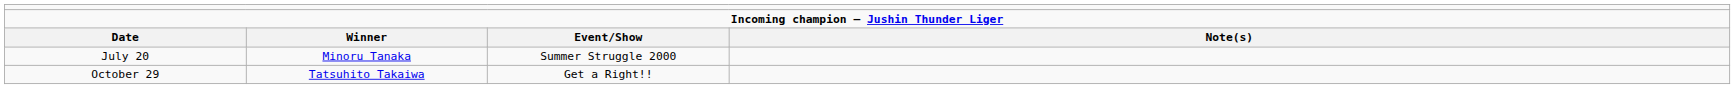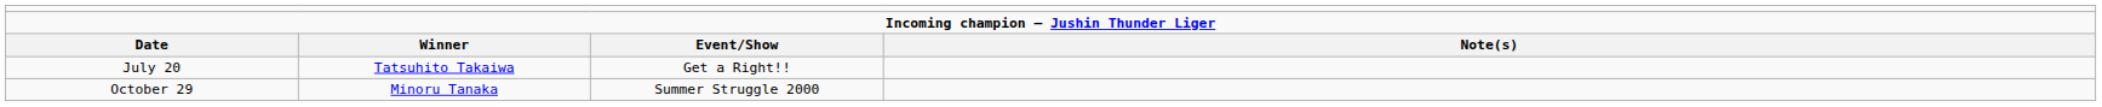 <table class="wikitable" style="text-align:center; width:100%;">
 <tr>
 <td colspan="5"></td>
 </tr>
 <tr>
 <td colspan="5"><strong>Incoming champion – <a href='#'>Jushin Thunder Liger</a></strong></td>
 </tr>
 <tr>
 <th width=14%>Date</th>
 <th width=14%>Winner</th>
 <th width=14%>Event/Show</th>
 <th width=58%>Note(s)</th>
 </tr>
 <tr>
 <td>July 20</td>
+<td><a href='#'>Tatsuhito Takaiwa</a></td>
+<td>Get a Right!!</td>
+<td align="left"></td>
+</tr>
+<tr>
+<td>October 29</td>
 <td><a href='#'>Minoru Tanaka</a></td>
 <td>Summer Struggle 2000</td>
 <td align="left"></td>
 </tr>
-<tr>
-<td>October 29</td>
-<td><a href='#'>Tatsuhito Takaiwa</a></td>
-<td>Get a Right!!</td>
-<td align="left"></td>
-</tr>
 </table>
